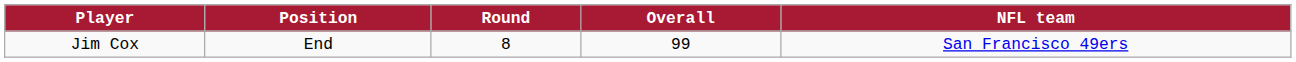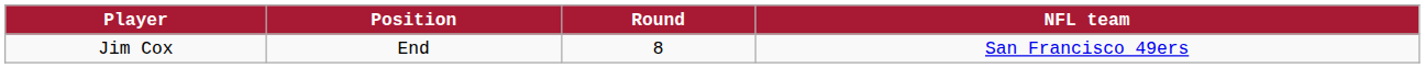 <table class="wikitable" width="65%">
 <tr align="center"  style="background:#A81933;color:#FFFFFF;">
 <td><strong>Player</strong></td>
 <td><strong>Position</strong></td>
 <td><strong>Round</strong></td>
-<td><strong>Overall</strong></td>
 <td><strong>NFL team</strong></td>
 </tr>
 <tr align="center" bgcolor="">
 <td>Jim Cox</td>
 <td>End</td>
 <td>8</td>
-<td>99</td>
 <td><a href='#'>San Francisco 49ers</a></td>
 </tr>
 </table>
